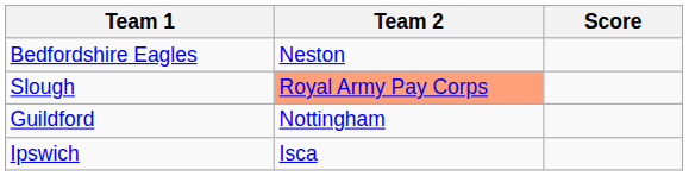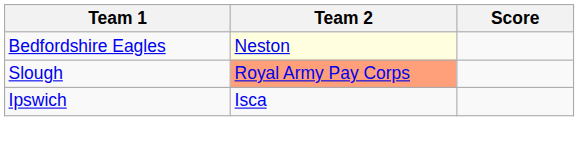 <table class="wikitable" style="font-size: 100%">
 <tr>
 <th width=200>Team 1</th>
 <th width=200>Team 2</th>
 <th width=100>Score</th>
 </tr>
 <tr>
 <td><a href='#'>Bedfordshire Eagles</a></td>
-<td><a href='#'>Neston</a></td>
+<td style="background: lightyellow;"><a href='#'>Neston</a></td>
 <td align=center></td>
 </tr>
 <tr>
 <td><a href='#'>Slough</a></td>
 <td style="background: lightsalmon;"><a href='#'>Royal Army Pay Corps</a></td>
 <td align=center></td>
 </tr>
 <tr>
-<td><a href='#'>Guildford</a></td>
-<td><a href='#'>Nottingham</a></td>
-<td align=center></td>
-</tr>
-<tr>
 <td><a href='#'>Ipswich</a></td>
 <td><a href='#'>Isca</a></td>
 <td align=center></td>
 </tr>
 </table>
